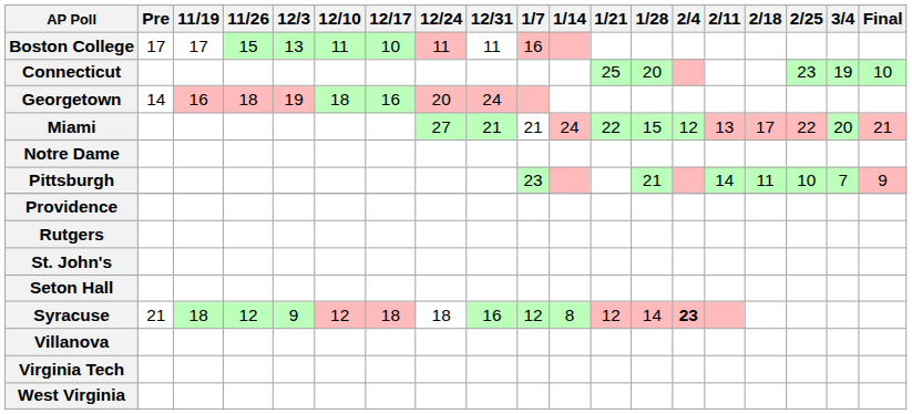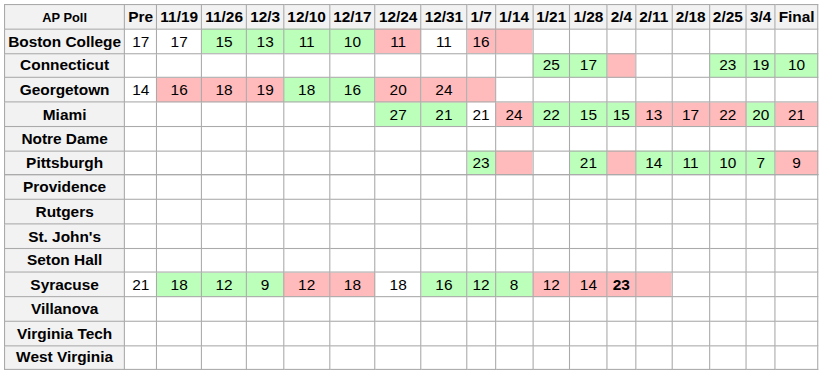 <table class="wikitable" style="white-space:nowrap;font-size:90%;">
 <tr>
 <th><small>AP Poll</small></th>
 <th>Pre</th>
 <th>11/19</th>
 <th>11/26</th>
 <th>12/3</th>
 <th>12/10</th>
 <th>12/17</th>
 <th>12/24</th>
 <th>12/31</th>
 <th>1/7</th>
 <th>1/14</th>
 <th>1/21</th>
 <th>1/28</th>
 <th>2/4</th>
 <th>2/11</th>
 <th>2/18</th>
 <th>2/25</th>
 <th>3/4</th>
 <th>Final</th>
 </tr>
 <tr style="text-align:center;">
 <th style="text-align:left;">Boston College</th>
 <td style="background:#fff;">17</td>
 <td style="background:#fff;">17</td>
 <td style="background:#bfb;">15</td>
 <td style="background:#bfb;">13</td>
 <td style="background:#bfb;">11</td>
 <td style="background:#bfb;">10</td>
 <td style="background:#fbb;">11</td>
 <td style="background:#fff;">11</td>
 <td style="background:#fbb;">16</td>
 <td style="background:#fbb;"></td>
 <td style="background:#fff;"></td>
 <td style="background:#fff;"></td>
 <td style="background:#fff;"></td>
 <td style="background:#fff;"></td>
 <td style="background:#fff;"></td>
 <td style="background:#fff;"></td>
 <td style="background:#fff;"></td>
 <td style="background:#fff;"></td>
 </tr>
 <tr style="text-align:center;">
 <th>Connecticut</th>
 <td style="background:#fff;"></td>
 <td style="background:#fff;"></td>
 <td style="background:#fff;"></td>
 <td style="background:#fff;"></td>
 <td style="background:#fff;"></td>
 <td style="background:#fff;"></td>
 <td style="background:#fff;"></td>
 <td style="background:#fff;"></td>
 <td style="background:#fff;"></td>
 <td style="background:#fff;"></td>
 <td style="background:#bfb;">25</td>
-<td style="background:#bfb;">20</td>
+<td style="background:#bfb;">17</td>
 <td style="background:#fbb;"></td>
 <td style="background:#fff;"></td>
 <td style="background:#fff;"></td>
 <td style="background:#bfb;">23</td>
 <td style="background:#bfb;">19</td>
 <td style="background:#bfb;">10</td>
 </tr>
 <tr style="text-align:center;">
 <th>Georgetown</th>
 <td style="background:#fff;">14</td>
 <td style="background:#fbb;">16</td>
 <td style="background:#fbb;">18</td>
 <td style="background:#fbb;">19</td>
 <td style="background:#bfb;">18</td>
 <td style="background:#bfb;">16</td>
 <td style="background:#fbb;">20</td>
 <td style="background:#fbb;">24</td>
 <td style="background:#fbb;"></td>
 <td style="background:#fff;"></td>
 <td style="background:#fff;"></td>
 <td style="background:#fff;"></td>
 <td style="background:#fff;"></td>
 <td style="background:#fff;"></td>
 <td style="background:#fff;"></td>
 <td style="background:#fff;"></td>
 <td style="background:#fff;"></td>
 <td style="background:#fff;"></td>
 </tr>
 <tr style="text-align:center;">
 <th>Miami</th>
 <td style="background:#fff;"></td>
 <td style="background:#fff;"></td>
 <td style="background:#fff;"></td>
 <td style="background:#fff;"></td>
 <td style="background:#fff;"></td>
 <td style="background:#fff;"></td>
 <td style="background:#bfb;">27</td>
 <td style="background:#bfb;">21</td>
 <td style="background:#fff;">21</td>
 <td style="background:#fbb;">24</td>
 <td style="background:#bfb;">22</td>
 <td style="background:#bfb;">15</td>
-<td style="background:#bfb;">12</td>
+<td style="background:#bfb;">15</td>
 <td style="background:#fbb;">13</td>
 <td style="background:#fbb;">17</td>
 <td style="background:#fbb;">22</td>
 <td style="background:#bfb;">20</td>
 <td style="background:#fbb;">21</td>
 </tr>
 <tr style="text-align:center;">
 <th>Notre Dame</th>
 <td style="background:#fff;"></td>
 <td style="background:#fff;"></td>
 <td style="background:#fff;"></td>
 <td style="background:#fff;"></td>
 <td style="background:#fff;"></td>
 <td style="background:#fff;"></td>
 <td style="background:#fff;"></td>
 <td style="background:#fff;"></td>
 <td style="background:#fff;"></td>
 <td style="background:#fff;"></td>
 <td style="background:#fff;"></td>
 <td style="background:#fff;"></td>
 <td style="background:#fff;"></td>
 <td style="background:#fff;"></td>
 <td style="background:#fff;"></td>
 <td style="background:#fff;"></td>
 <td style="background:#fff;"></td>
 <td style="background:#fff;"></td>
 </tr>
 <tr style="text-align:center;">
 <th>Pittsburgh</th>
 <td style="background:#fff;"></td>
 <td style="background:#fff;"></td>
 <td style="background:#fff;"></td>
 <td style="background:#fff;"></td>
 <td style="background:#fff;"></td>
 <td style="background:#fff;"></td>
 <td style="background:#fff;"></td>
 <td style="background:#fff;"></td>
 <td style="background:#bfb;">23</td>
 <td style="background:#fbb;"></td>
 <td style="background:#fff;"></td>
 <td style="background:#bfb;">21</td>
 <td style="background:#fbb;"></td>
 <td style="background:#bfb;">14</td>
 <td style="background:#bfb;">11</td>
 <td style="background:#bfb;">10</td>
 <td style="background:#bfb;">7</td>
 <td style="background:#fbb;">9</td>
 </tr>
 <tr style="text-align:center;">
 </tr>
 <tr style="text-align:center;">
 <th>Providence</th>
 <td style="background:#fff;"></td>
 <td style="background:#fff;"></td>
 <td style="background:#fff;"></td>
 <td style="background:#fff;"></td>
 <td style="background:#fff;"></td>
 <td style="background:#fff;"></td>
 <td style="background:#fff;"></td>
 <td style="background:#fff;"></td>
 <td style="background:#fff;"></td>
 <td style="background:#fff;"></td>
 <td style="background:#fff;"></td>
 <td style="background:#fff;"></td>
 <td style="background:#fff;"></td>
 <td style="background:#fff;"></td>
 <td style="background:#fff;"></td>
 <td style="background:#fff;"></td>
 <td style="background:#fff;"></td>
 <td style="background:#fff;"></td>
 </tr>
 <tr style="text-align:center;">
 <th>Rutgers</th>
 <td style="background:#fff;"></td>
 <td style="background:#fff;"></td>
 <td style="background:#fff;"></td>
 <td style="background:#fff;"></td>
 <td style="background:#fff;"></td>
 <td style="background:#fff;"></td>
 <td style="background:#fff;"></td>
 <td style="background:#fff;"></td>
 <td style="background:#fff;"></td>
 <td style="background:#fff;"></td>
 <td style="background:#fff;"></td>
 <td style="background:#fff;"></td>
 <td style="background:#fff;"></td>
 <td style="background:#fff;"></td>
 <td style="background:#fff;"></td>
 <td style="background:#fff;"></td>
 <td style="background:#fff;"></td>
 <td style="background:#fff;"></td>
 </tr>
 <tr style="text-align:center;">
 <th>St. John's</th>
 <td style="background:#fff;"></td>
 <td style="background:#fff;"></td>
 <td style="background:#fff;"></td>
 <td style="background:#fff;"></td>
 <td style="background:#fff;"></td>
 <td style="background:#fff;"></td>
 <td style="background:#fff;"></td>
 <td style="background:#fff;"></td>
 <td style="background:#fff;"></td>
 <td style="background:#fff;"></td>
 <td style="background:#fff;"></td>
 <td style="background:#fff;"></td>
 <td style="background:#fff;"></td>
 <td style="background:#fff;"></td>
 <td style="background:#fff;"></td>
 <td style="background:#fff;"></td>
 <td style="background:#fff;"></td>
 <td style="background:#fff;"></td>
 </tr>
 <tr style="text-align:center;">
 <th>Seton Hall</th>
 <td style="background:#fff;"></td>
 <td style="background:#fff;"></td>
 <td style="background:#fff;"></td>
 <td style="background:#fff;"></td>
 <td style="background:#fff;"></td>
 <td style="background:#fff;"></td>
 <td style="background:#fff;"></td>
 <td style="background:#fff;"></td>
 <td style="background:#fff;"></td>
 <td style="background:#fff;"></td>
 <td style="background:#fff;"></td>
 <td style="background:#fff;"></td>
 <td style="background:#fff;"></td>
 <td style="background:#fff;"></td>
 <td style="background:#fff;"></td>
 <td style="background:#fff;"></td>
 <td style="background:#fff;"></td>
 <td style="background:#fff;"></td>
 </tr>
 <tr style="text-align:center;">
 <th>Syracuse</th>
 <td style="background:#fff;">21</td>
 <td style="background:#bfb;">18</td>
 <td style="background:#bfb;">12</td>
 <td style="background:#bfb;">9</td>
 <td style="background:#fbb;">12</td>
 <td style="background:#fbb;">18</td>
 <td style="background:#fff;">18</td>
 <td style="background:#bfb;">16</td>
 <td style="background:#bfb;">12</td>
 <td style="background:#bfb;">8</td>
 <td style="background:#fbb;">12</td>
 <td style="background:#fbb;">14</td>
 <td style="background:#fbb;"><strong>23</strong></td>
 <td style="background:#fbb;"></td>
 <td style="background:#fff;"></td>
 <td style="background:#fff;"></td>
 <td style="background:#fff;"></td>
 <td style="background:#fff;"></td>
 </tr>
 <tr style="text-align:center;">
 <th>Villanova</th>
 <td style="background:#fff;"></td>
 <td style="background:#fff;"></td>
 <td style="background:#fff;"></td>
 <td style="background:#fff;"></td>
 <td style="background:#fff;"></td>
 <td style="background:#fff;"></td>
 <td style="background:#fff;"></td>
 <td style="background:#fff;"></td>
 <td style="background:#fff;"></td>
 <td style="background:#fff;"></td>
 <td style="background:#fff;"></td>
 <td style="background:#fff;"></td>
 <td style="background:#fff;"></td>
 <td style="background:#fff;"></td>
 <td style="background:#fff;"></td>
 <td style="background:#fff;"></td>
 <td style="background:#fff;"></td>
 <td style="background:#fff;"></td>
 </tr>
 <tr style="text-align:center;">
 <th>Virginia Tech</th>
 <td style="background:#fff;"></td>
 <td style="background:#fff;"></td>
 <td style="background:#fff;"></td>
 <td style="background:#fff;"></td>
 <td style="background:#fff;"></td>
 <td style="background:#fff;"></td>
 <td style="background:#fff;"></td>
 <td style="background:#fff;"></td>
 <td style="background:#fff;"></td>
 <td style="background:#fff;"></td>
 <td style="background:#fff;"></td>
 <td style="background:#fff;"></td>
 <td style="background:#fff;"></td>
 <td style="background:#fff;"></td>
 <td style="background:#fff;"></td>
 <td style="background:#fff;"></td>
 <td style="background:#fff;"></td>
 <td style="background:#fff;"></td>
 </tr>
 <tr style="text-align:center;">
 <th>West Virginia</th>
 <td style="background:#fff;"></td>
 <td style="background:#fff;"></td>
 <td style="background:#fff;"></td>
 <td style="background:#fff;"></td>
 <td style="background:#fff;"></td>
 <td style="background:#fff;"></td>
 <td style="background:#fff;"></td>
 <td style="background:#fff;"></td>
 <td style="background:#fff;"></td>
 <td style="background:#fff;"></td>
 <td style="background:#fff;"></td>
 <td style="background:#fff;"></td>
 <td style="background:#fff;"></td>
 <td style="background:#fff;"></td>
 <td style="background:#fff;"></td>
 <td style="background:#fff;"></td>
 <td style="background:#fff;"></td>
 <td style="background:#fff;"></td>
 </tr>
 </table>
